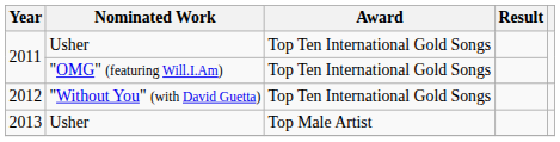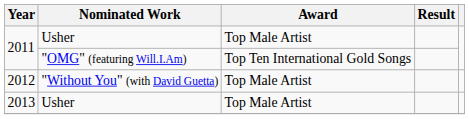 <table class="wikitable">
 <tr>
 <th>Year</th>
 <th>Nominated Work</th>
 <th>Award</th>
 <th>Result</th>
 <th></th>
 </tr>
 <tr>
 <td rowspan="2">2011</td>
 <td>Usher</td>
-<td>Top Ten International Gold Songs</td>
+<td>Top Male Artist</td>
 <td></td>
 <td style="text-align:center;" rowspan="2"></td>
 </tr>
 <tr>
 <td>"<a href='#'>OMG</a>" <small>(featuring <a href='#'>Will.I.Am</a>)</small></td>
 <td>Top Ten International Gold Songs</td>
 <td></td>
 </tr>
 <tr>
 <td>2012</td>
 <td>"<a href='#'>Without You</a>" <small>(with <a href='#'>David Guetta</a>)</small></td>
-<td>Top Ten International Gold Songs</td>
+<td>Top Male Artist</td>
 <td></td>
 <td style="text-align:center;"></td>
 </tr>
 <tr>
 <td>2013</td>
 <td>Usher</td>
 <td>Top Male Artist</td>
 <td></td>
 <td style="text-align:center;"></td>
 </tr>
 <tr>
 </tr>
 </table>
